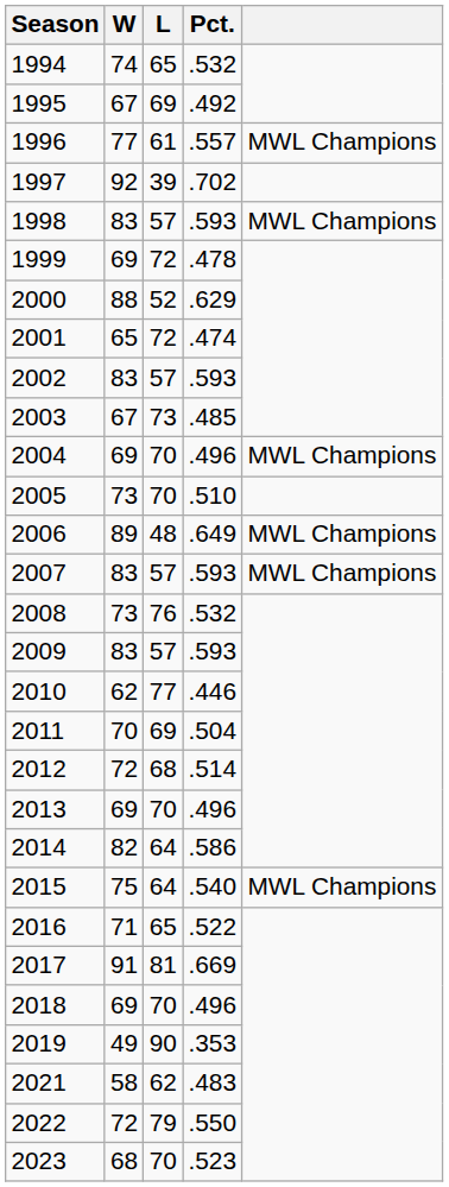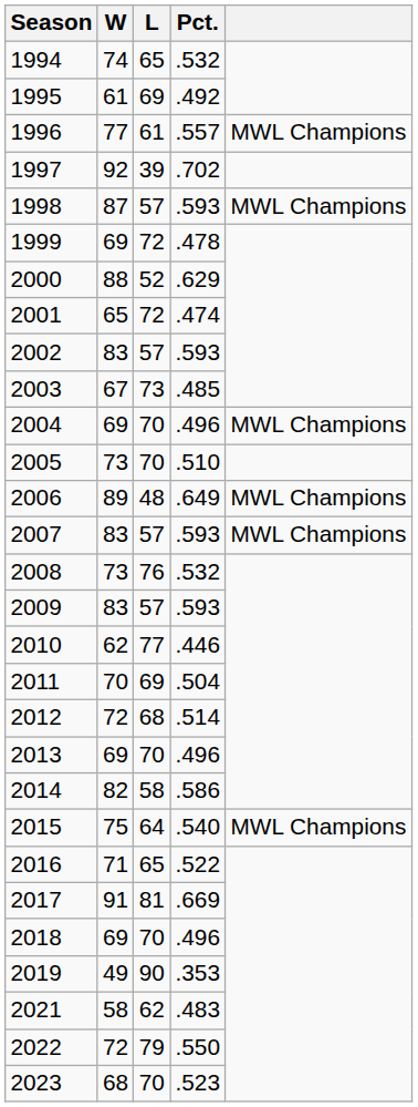 <table class="wikitable">
 <tr>
 <th>Season</th>
 <th>W</th>
 <th>L</th>
 <th>Pct.</th>
 <th></th>
 </tr>
 <tr>
 <td>1994</td>
 <td>74</td>
 <td>65</td>
 <td>.532</td>
 </tr>
 <tr>
 <td>1995</td>
-<td>67</td>
+<td>61</td>
 <td>69</td>
 <td>.492</td>
 </tr>
 <tr>
 <td>1996</td>
 <td>77</td>
 <td>61</td>
 <td>.557</td>
 <td>MWL Champions</td>
 </tr>
 <tr>
 <td>1997</td>
 <td>92</td>
 <td>39</td>
 <td>.702</td>
 </tr>
 <tr>
 <td>1998</td>
-<td>83</td>
+<td>87</td>
 <td>57</td>
 <td>.593</td>
 <td>MWL Champions</td>
 </tr>
 <tr>
 <td>1999</td>
 <td>69</td>
 <td>72</td>
 <td>.478</td>
 </tr>
 <tr>
 <td>2000</td>
 <td>88</td>
 <td>52</td>
 <td>.629</td>
 </tr>
 <tr>
 <td>2001</td>
 <td>65</td>
 <td>72</td>
 <td>.474</td>
 </tr>
 <tr>
 <td>2002</td>
 <td>83</td>
 <td>57</td>
 <td>.593</td>
 </tr>
 <tr>
 <td>2003</td>
 <td>67</td>
 <td>73</td>
 <td>.485</td>
 </tr>
 <tr>
 <td>2004</td>
 <td>69</td>
 <td>70</td>
 <td>.496</td>
 <td>MWL Champions</td>
 </tr>
 <tr>
 <td>2005</td>
 <td>73</td>
 <td>70</td>
 <td>.510</td>
 </tr>
 <tr>
 <td>2006</td>
 <td>89</td>
 <td>48</td>
 <td>.649</td>
 <td>MWL Champions</td>
 </tr>
 <tr>
 <td>2007</td>
 <td>83</td>
 <td>57</td>
 <td>.593</td>
 <td>MWL Champions</td>
 </tr>
 <tr>
 <td>2008</td>
 <td>73</td>
 <td>76</td>
 <td>.532</td>
 </tr>
 <tr>
 <td>2009</td>
 <td>83</td>
 <td>57</td>
 <td>.593</td>
 </tr>
 <tr>
 <td>2010</td>
 <td>62</td>
 <td>77</td>
 <td>.446</td>
 </tr>
 <tr>
 <td>2011</td>
 <td>70</td>
 <td>69</td>
 <td>.504</td>
 </tr>
 <tr>
 <td>2012</td>
 <td>72</td>
 <td>68</td>
 <td>.514</td>
 </tr>
 <tr>
 <td>2013</td>
 <td>69</td>
 <td>70</td>
 <td>.496</td>
 </tr>
 <tr>
 <td>2014</td>
 <td>82</td>
-<td>64</td>
+<td>58</td>
 <td>.586</td>
 </tr>
 <tr>
 <td>2015</td>
 <td>75</td>
 <td>64</td>
 <td>.540</td>
 <td>MWL Champions</td>
 </tr>
 <tr>
 <td>2016</td>
 <td>71</td>
 <td>65</td>
 <td>.522</td>
 </tr>
 <tr>
 <td>2017</td>
 <td>91</td>
 <td>81</td>
 <td>.669</td>
 </tr>
 <tr>
 <td>2018</td>
 <td>69</td>
 <td>70</td>
 <td>.496</td>
 </tr>
 <tr>
 <td>2019</td>
 <td>49</td>
 <td>90</td>
 <td>.353</td>
 </tr>
 <tr>
 <td>2021</td>
 <td>58</td>
 <td>62</td>
 <td>.483</td>
 </tr>
 <tr>
 <td>2022</td>
 <td>72</td>
 <td>79</td>
 <td>.550</td>
 </tr>
 <tr>
 <td>2023</td>
 <td>68</td>
 <td>70</td>
 <td>.523</td>
 </tr>
 </table>
